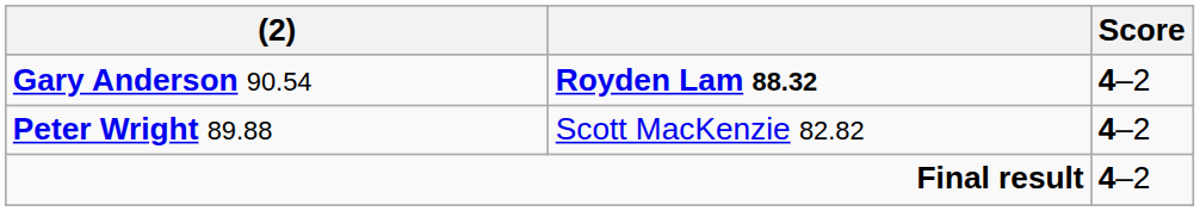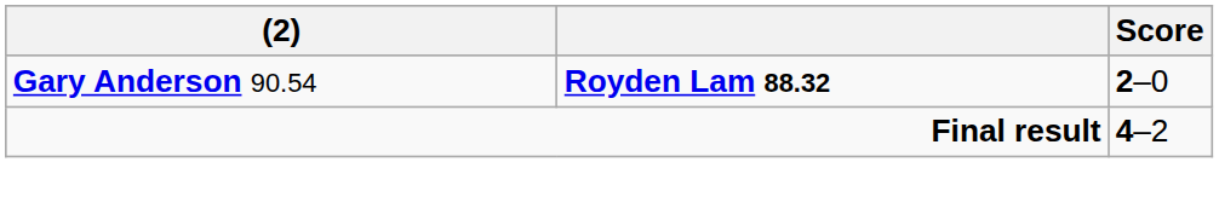 <table class="wikitable">
 <tr>
 <th width=270><strong></strong> (2)</th>
 <th width=270></th>
 <th>Score</th>
 </tr>
 <tr>
 <td><strong><a href='#'>Gary Anderson</a></strong> <small><span>90.54</span></small></td>
 <td><strong><a href='#'>Royden Lam</a> <small><span>88.32</span></small></strong></td>
-<td><strong>4</strong>–2</td>
-</tr>
-<tr>
-<td><strong><a href='#'>Peter Wright</a></strong> <small><span>89.88</span></small></td>
-<td><a href='#'>Scott MacKenzie</a> <small><span>82.82</span></small></td>
-<td><strong>4</strong>–2</td>
+<td><strong>2</strong>–0</td>
 </tr>
 <tr>
 <td colspan="2" align="right"><strong>Final result</strong></td>
 <td><strong>4</strong>–2</td>
 </tr>
 </table>
